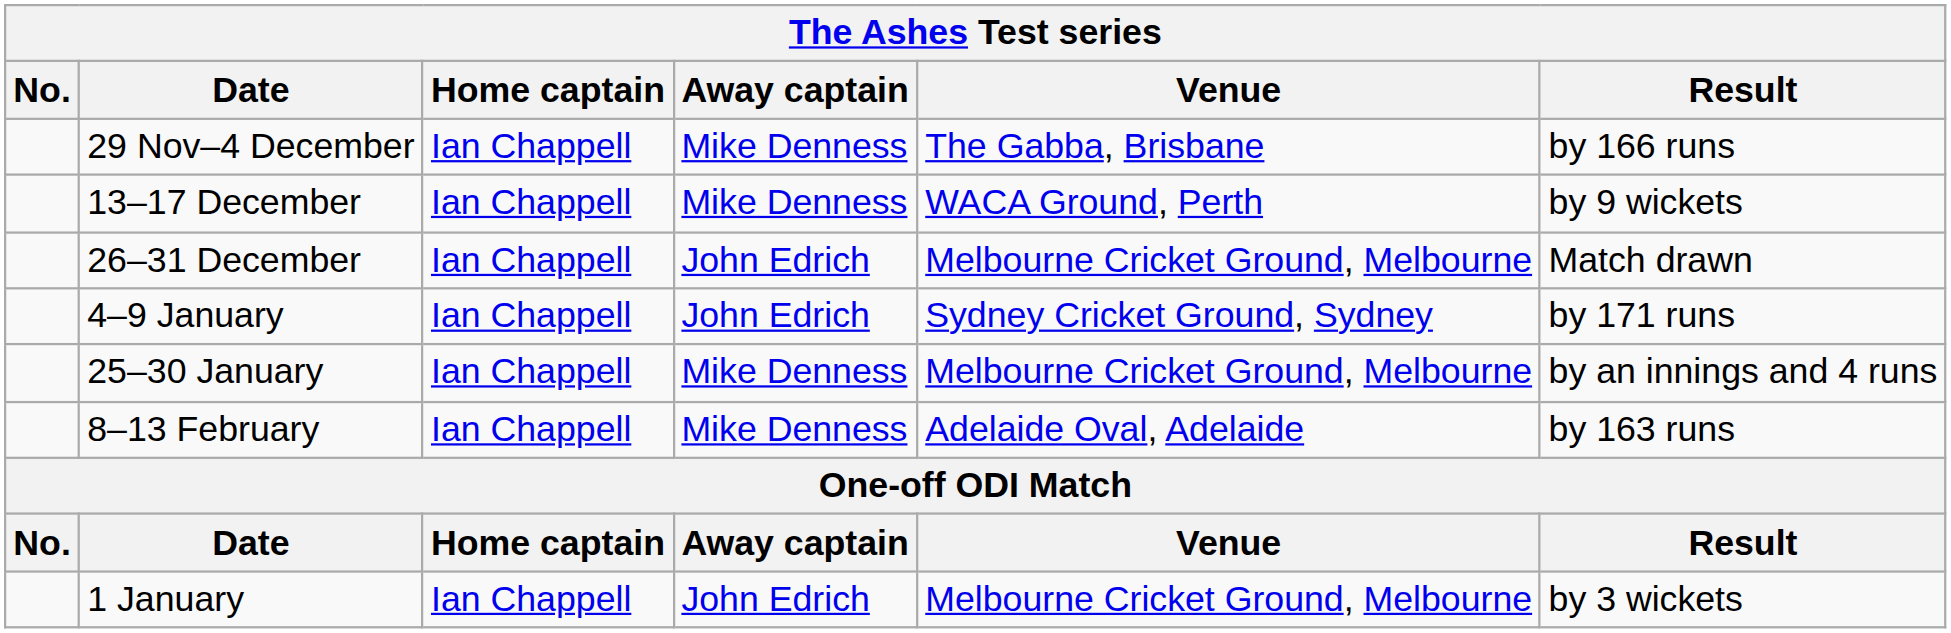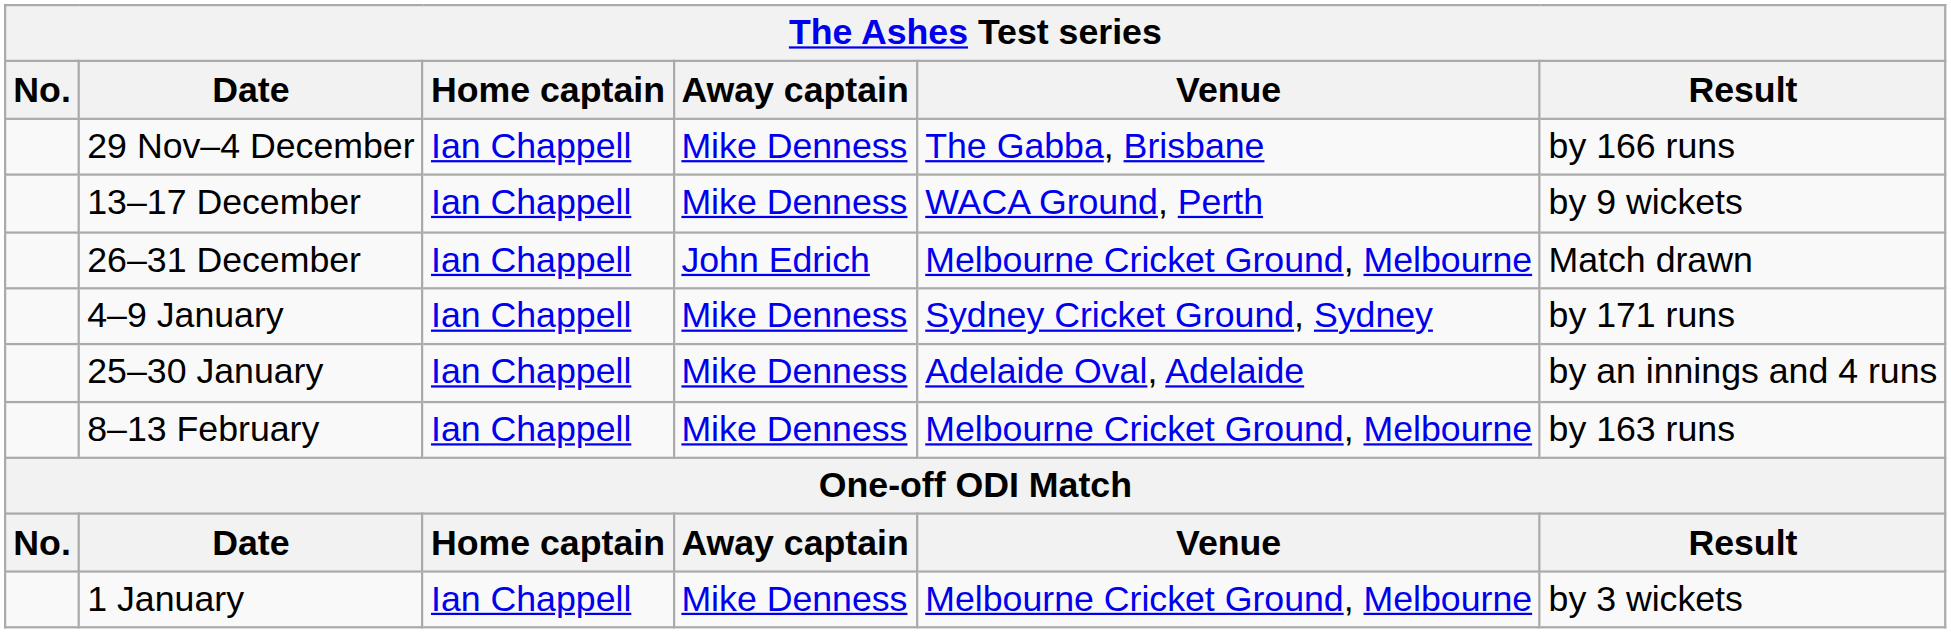 <table class="wikitable">
 <tr>
 <th colspan="9"><a href='#'>The Ashes</a> Test series</th>
 </tr>
 <tr>
 <th>No.</th>
 <th>Date</th>
 <th>Home captain</th>
 <th>Away captain</th>
 <th>Venue</th>
 <th>Result</th>
 </tr>
 <tr>
 <td></td>
 <td>29 Nov–4 December</td>
 <td><a href='#'>Ian Chappell</a></td>
 <td><a href='#'>Mike Denness</a></td>
 <td><a href='#'>The Gabba</a>, <a href='#'>Brisbane</a></td>
 <td> by 166 runs</td>
 </tr>
 <tr>
 <td></td>
 <td>13–17 December</td>
 <td><a href='#'>Ian Chappell</a></td>
 <td><a href='#'>Mike Denness</a></td>
 <td><a href='#'>WACA Ground</a>, <a href='#'>Perth</a></td>
 <td> by 9 wickets</td>
 </tr>
 <tr>
 <td></td>
 <td>26–31 December</td>
 <td><a href='#'>Ian Chappell</a></td>
 <td><a href='#'>John Edrich</a></td>
 <td><a href='#'>Melbourne Cricket Ground</a>, <a href='#'>Melbourne</a></td>
 <td>Match drawn</td>
 </tr>
 <tr>
 <td></td>
 <td>4–9 January</td>
 <td><a href='#'>Ian Chappell</a></td>
-<td><a href='#'>John Edrich</a></td>
+<td><a href='#'>Mike Denness</a></td>
 <td><a href='#'>Sydney Cricket Ground</a>, <a href='#'>Sydney</a></td>
 <td> by 171 runs</td>
 </tr>
 <tr>
 <td></td>
 <td>25–30 January</td>
 <td><a href='#'>Ian Chappell</a></td>
 <td><a href='#'>Mike Denness</a></td>
-<td><a href='#'>Melbourne Cricket Ground</a>, <a href='#'>Melbourne</a></td>
+<td><a href='#'>Adelaide Oval</a>, <a href='#'>Adelaide</a></td>
 <td> by an innings and 4 runs</td>
 </tr>
 <tr>
 <td></td>
 <td>8–13 February</td>
 <td><a href='#'>Ian Chappell</a></td>
 <td><a href='#'>Mike Denness</a></td>
-<td><a href='#'>Adelaide Oval</a>, <a href='#'>Adelaide</a></td>
+<td><a href='#'>Melbourne Cricket Ground</a>, <a href='#'>Melbourne</a></td>
 <td> by 163 runs</td>
 </tr>
 <tr>
 <th colspan="9">One-off ODI Match</th>
 </tr>
 <tr>
 <th>No.</th>
 <th>Date</th>
 <th>Home captain</th>
 <th>Away captain</th>
 <th>Venue</th>
 <th>Result</th>
 </tr>
 <tr>
 <td></td>
 <td>1 January</td>
 <td><a href='#'>Ian Chappell</a></td>
-<td><a href='#'>John Edrich</a></td>
+<td><a href='#'>Mike Denness</a></td>
 <td><a href='#'>Melbourne Cricket Ground</a>, <a href='#'>Melbourne</a></td>
 <td> by 3 wickets</td>
 </tr>
 </table>
